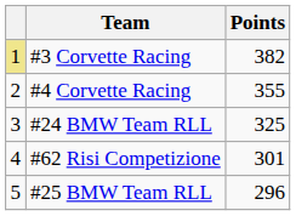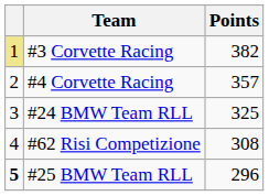 <table class="wikitable" style="font-size: 95%;">
 <tr>
 <th scope="col"></th>
 <th scope="col">Team</th>
 <th scope="col">Points</th>
 </tr>
 <tr>
 <td align=center style="background: khaki;">1</td>
 <td> #3 <a href='#'>Corvette Racing</a></td>
 <td align=right>382</td>
 </tr>
 <tr>
 <td align=center>2</td>
 <td> #4 <a href='#'>Corvette Racing</a></td>
-<td align=right>355</td>
+<td align=right>357</td>
 </tr>
 <tr>
 <td align=center>3</td>
 <td> #24 <a href='#'>BMW Team RLL</a></td>
 <td align=right>325</td>
 </tr>
 <tr>
 <td align=center>4</td>
 <td> #62 <a href='#'>Risi Competizione</a></td>
-<td align=right>301</td>
+<td align=right>308</td>
 </tr>
 <tr>
-<td align=center>5</td>
+<td align=center><strong>5</strong></td>
 <td> #25 <a href='#'>BMW Team RLL</a></td>
 <td align=right>296</td>
 </tr>
 <tr>
 </tr>
 </table>
